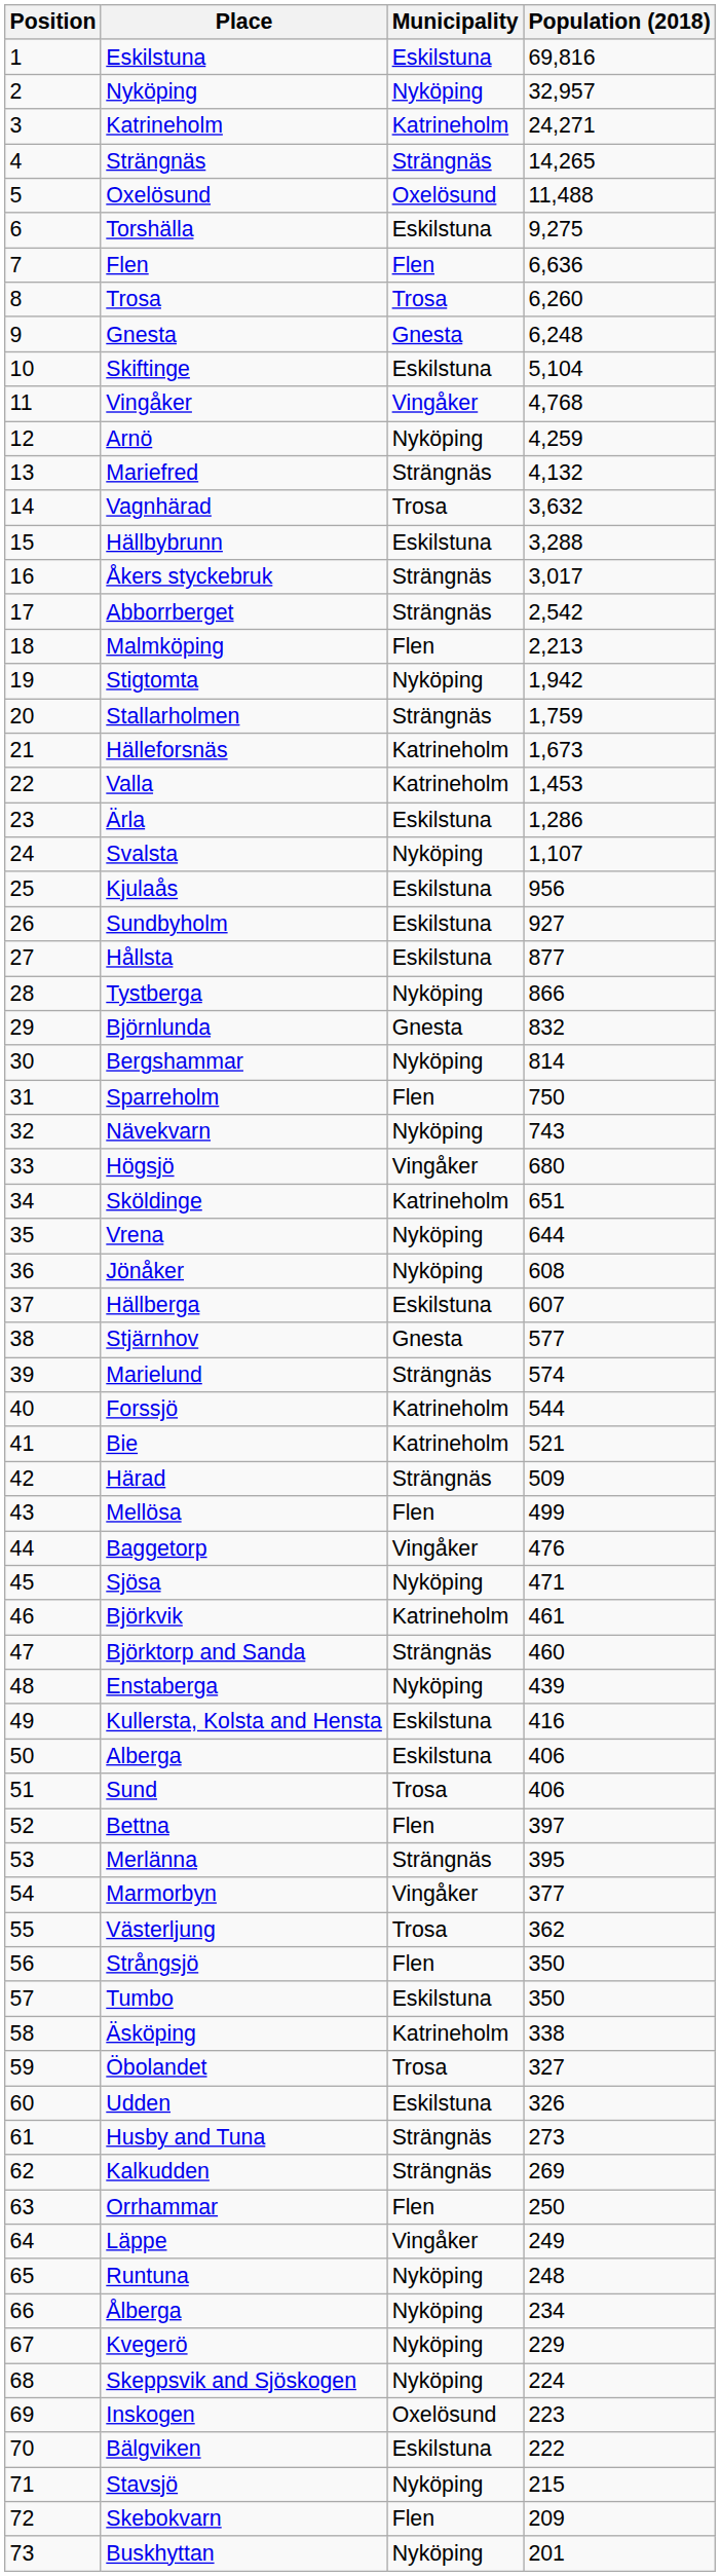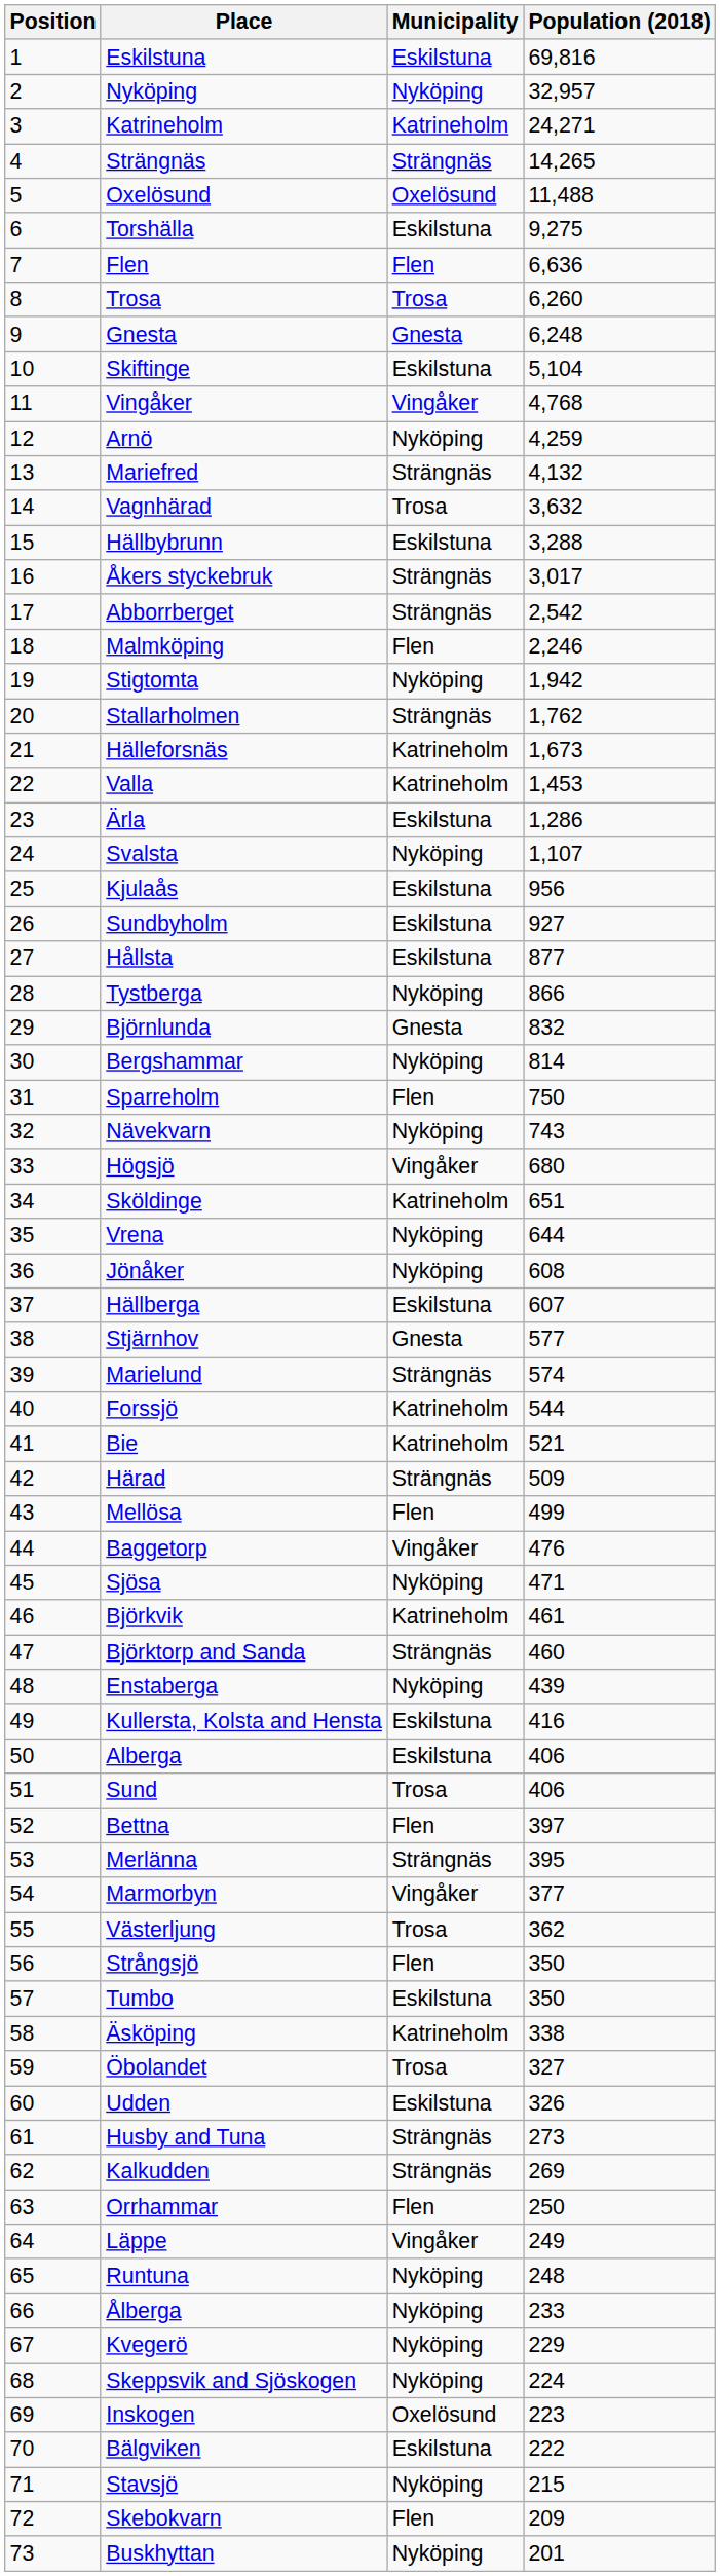 <table class="wikitable">
 <tr>
 <th>Position</th>
 <th>Place</th>
 <th>Municipality</th>
 <th>Population (2018)</th>
 </tr>
 <tr>
 <td>1</td>
 <td><a href='#'>Eskilstuna</a></td>
 <td><a href='#'>Eskilstuna</a></td>
 <td>69,816</td>
 </tr>
 <tr>
 <td>2</td>
 <td><a href='#'>Nyköping</a></td>
 <td><a href='#'>Nyköping</a></td>
 <td>32,957</td>
 </tr>
 <tr>
 <td>3</td>
 <td><a href='#'>Katrineholm</a></td>
 <td><a href='#'>Katrineholm</a></td>
 <td>24,271</td>
 </tr>
 <tr>
 <td>4</td>
 <td><a href='#'>Strängnäs</a></td>
 <td><a href='#'>Strängnäs</a></td>
 <td>14,265</td>
 </tr>
 <tr>
 <td>5</td>
 <td><a href='#'>Oxelösund</a></td>
 <td><a href='#'>Oxelösund</a></td>
 <td>11,488</td>
 </tr>
 <tr>
 <td>6</td>
 <td><a href='#'>Torshälla</a></td>
 <td>Eskilstuna</td>
 <td>9,275</td>
 </tr>
 <tr>
 <td>7</td>
 <td><a href='#'>Flen</a></td>
 <td><a href='#'>Flen</a></td>
 <td>6,636</td>
 </tr>
 <tr>
 <td>8</td>
 <td><a href='#'>Trosa</a></td>
 <td><a href='#'>Trosa</a></td>
 <td>6,260</td>
 </tr>
 <tr>
 <td>9</td>
 <td><a href='#'>Gnesta</a></td>
 <td><a href='#'>Gnesta</a></td>
 <td>6,248</td>
 </tr>
 <tr>
 <td>10</td>
 <td><a href='#'>Skiftinge</a></td>
 <td>Eskilstuna</td>
 <td>5,104</td>
 </tr>
 <tr>
 <td>11</td>
 <td><a href='#'>Vingåker</a></td>
 <td><a href='#'>Vingåker</a></td>
 <td>4,768</td>
 </tr>
 <tr>
 <td>12</td>
 <td><a href='#'>Arnö</a></td>
 <td>Nyköping</td>
 <td>4,259</td>
 </tr>
 <tr>
 <td>13</td>
 <td><a href='#'>Mariefred</a></td>
 <td>Strängnäs</td>
 <td>4,132</td>
 </tr>
 <tr>
 <td>14</td>
 <td><a href='#'>Vagnhärad</a></td>
 <td>Trosa</td>
 <td>3,632</td>
 </tr>
 <tr>
 <td>15</td>
 <td><a href='#'>Hällbybrunn</a></td>
 <td>Eskilstuna</td>
 <td>3,288</td>
 </tr>
 <tr>
 <td>16</td>
 <td><a href='#'>Åkers styckebruk</a></td>
 <td>Strängnäs</td>
 <td>3,017</td>
 </tr>
 <tr>
 <td>17</td>
 <td><a href='#'>Abborrberget</a></td>
 <td>Strängnäs</td>
 <td>2,542</td>
 </tr>
 <tr>
 <td>18</td>
 <td><a href='#'>Malmköping</a></td>
 <td>Flen</td>
-<td>2,213</td>
+<td>2,246</td>
 </tr>
 <tr>
 <td>19</td>
 <td><a href='#'>Stigtomta</a></td>
 <td>Nyköping</td>
 <td>1,942</td>
 </tr>
 <tr>
 <td>20</td>
 <td><a href='#'>Stallarholmen</a></td>
 <td>Strängnäs</td>
-<td>1,759</td>
+<td>1,762</td>
 </tr>
 <tr>
 <td>21</td>
 <td><a href='#'>Hälleforsnäs</a></td>
 <td>Katrineholm</td>
 <td>1,673</td>
 </tr>
 <tr>
 <td>22</td>
 <td><a href='#'>Valla</a></td>
 <td>Katrineholm</td>
 <td>1,453</td>
 </tr>
 <tr>
 <td>23</td>
 <td><a href='#'>Ärla</a></td>
 <td>Eskilstuna</td>
 <td>1,286</td>
 </tr>
 <tr>
 <td>24</td>
 <td><a href='#'>Svalsta</a></td>
 <td>Nyköping</td>
 <td>1,107</td>
 </tr>
 <tr>
 <td>25</td>
 <td><a href='#'>Kjulaås</a></td>
 <td>Eskilstuna</td>
 <td>956</td>
 </tr>
 <tr>
 <td>26</td>
 <td><a href='#'>Sundbyholm</a></td>
 <td>Eskilstuna</td>
 <td>927</td>
 </tr>
 <tr>
 <td>27</td>
 <td><a href='#'>Hållsta</a></td>
 <td>Eskilstuna</td>
 <td>877</td>
 </tr>
 <tr>
 <td>28</td>
 <td><a href='#'>Tystberga</a></td>
 <td>Nyköping</td>
 <td>866</td>
 </tr>
 <tr>
 <td>29</td>
 <td><a href='#'>Björnlunda</a></td>
 <td>Gnesta</td>
 <td>832</td>
 </tr>
 <tr>
 <td>30</td>
 <td><a href='#'>Bergshammar</a></td>
 <td>Nyköping</td>
 <td>814</td>
 </tr>
 <tr>
 <td>31</td>
 <td><a href='#'>Sparreholm</a></td>
 <td>Flen</td>
 <td>750</td>
 </tr>
 <tr>
 <td>32</td>
 <td><a href='#'>Nävekvarn</a></td>
 <td>Nyköping</td>
 <td>743</td>
 </tr>
 <tr>
 <td>33</td>
 <td><a href='#'>Högsjö</a></td>
 <td>Vingåker</td>
 <td>680</td>
 </tr>
 <tr>
 <td>34</td>
 <td><a href='#'>Sköldinge</a></td>
 <td>Katrineholm</td>
 <td>651</td>
 </tr>
 <tr>
 <td>35</td>
 <td><a href='#'>Vrena</a></td>
 <td>Nyköping</td>
 <td>644</td>
 </tr>
 <tr>
 <td>36</td>
 <td><a href='#'>Jönåker</a></td>
 <td>Nyköping</td>
 <td>608</td>
 </tr>
 <tr>
 <td>37</td>
 <td><a href='#'>Hällberga</a></td>
 <td>Eskilstuna</td>
 <td>607</td>
 </tr>
 <tr>
 <td>38</td>
 <td><a href='#'>Stjärnhov</a></td>
 <td>Gnesta</td>
 <td>577</td>
 </tr>
 <tr>
 <td>39</td>
 <td><a href='#'>Marielund</a></td>
 <td>Strängnäs</td>
 <td>574</td>
 </tr>
 <tr>
 <td>40</td>
 <td><a href='#'>Forssjö</a></td>
 <td>Katrineholm</td>
 <td>544</td>
 </tr>
 <tr>
 <td>41</td>
 <td><a href='#'>Bie</a></td>
 <td>Katrineholm</td>
 <td>521</td>
 </tr>
 <tr>
 <td>42</td>
 <td><a href='#'>Härad</a></td>
 <td>Strängnäs</td>
 <td>509</td>
 </tr>
 <tr>
 <td>43</td>
 <td><a href='#'>Mellösa</a></td>
 <td>Flen</td>
 <td>499</td>
 </tr>
 <tr>
 <td>44</td>
 <td><a href='#'>Baggetorp</a></td>
 <td>Vingåker</td>
 <td>476</td>
 </tr>
 <tr>
 <td>45</td>
 <td><a href='#'>Sjösa</a></td>
 <td>Nyköping</td>
 <td>471</td>
 </tr>
 <tr>
 <td>46</td>
 <td><a href='#'>Björkvik</a></td>
 <td>Katrineholm</td>
 <td>461</td>
 </tr>
 <tr>
 <td>47</td>
 <td><a href='#'>Björktorp and Sanda</a></td>
 <td>Strängnäs</td>
 <td>460</td>
 </tr>
 <tr>
 <td>48</td>
 <td><a href='#'>Enstaberga</a></td>
 <td>Nyköping</td>
 <td>439</td>
 </tr>
 <tr>
 <td>49</td>
 <td><a href='#'>Kullersta, Kolsta and Hensta</a></td>
 <td>Eskilstuna</td>
 <td>416</td>
 </tr>
 <tr>
 <td>50</td>
 <td><a href='#'>Alberga</a></td>
 <td>Eskilstuna</td>
 <td>406</td>
 </tr>
 <tr>
 <td>51</td>
 <td><a href='#'>Sund</a></td>
 <td>Trosa</td>
 <td>406</td>
 </tr>
 <tr>
 <td>52</td>
 <td><a href='#'>Bettna</a></td>
 <td>Flen</td>
 <td>397</td>
 </tr>
 <tr>
 <td>53</td>
 <td><a href='#'>Merlänna</a></td>
 <td>Strängnäs</td>
 <td>395</td>
 </tr>
 <tr>
 <td>54</td>
 <td><a href='#'>Marmorbyn</a></td>
 <td>Vingåker</td>
 <td>377</td>
 </tr>
 <tr>
 <td>55</td>
 <td><a href='#'>Västerljung</a></td>
 <td>Trosa</td>
 <td>362</td>
 </tr>
 <tr>
 <td>56</td>
 <td><a href='#'>Strångsjö</a></td>
 <td>Flen</td>
 <td>350</td>
 </tr>
 <tr>
 <td>57</td>
 <td><a href='#'>Tumbo</a></td>
 <td>Eskilstuna</td>
 <td>350</td>
 </tr>
 <tr>
 <td>58</td>
 <td><a href='#'>Äsköping</a></td>
 <td>Katrineholm</td>
 <td>338</td>
 </tr>
 <tr>
 <td>59</td>
 <td><a href='#'>Öbolandet</a></td>
 <td>Trosa</td>
 <td>327</td>
 </tr>
 <tr>
 <td>60</td>
 <td><a href='#'>Udden</a></td>
 <td>Eskilstuna</td>
 <td>326</td>
 </tr>
 <tr>
 <td>61</td>
 <td><a href='#'>Husby and Tuna</a></td>
 <td>Strängnäs</td>
 <td>273</td>
 </tr>
 <tr>
 <td>62</td>
 <td><a href='#'>Kalkudden</a></td>
 <td>Strängnäs</td>
 <td>269</td>
 </tr>
 <tr>
 <td>63</td>
 <td><a href='#'>Orrhammar</a></td>
 <td>Flen</td>
 <td>250</td>
 </tr>
 <tr>
 <td>64</td>
 <td><a href='#'>Läppe</a></td>
 <td>Vingåker</td>
 <td>249</td>
 </tr>
 <tr>
 <td>65</td>
 <td><a href='#'>Runtuna</a></td>
 <td>Nyköping</td>
 <td>248</td>
 </tr>
 <tr>
 <td>66</td>
 <td><a href='#'>Ålberga</a></td>
 <td>Nyköping</td>
-<td>234</td>
+<td>233</td>
 </tr>
 <tr>
 <td>67</td>
 <td><a href='#'>Kvegerö</a></td>
 <td>Nyköping</td>
 <td>229</td>
 </tr>
 <tr>
 <td>68</td>
 <td><a href='#'>Skeppsvik and Sjöskogen</a></td>
 <td>Nyköping</td>
 <td>224</td>
 </tr>
 <tr>
 <td>69</td>
 <td><a href='#'>Inskogen</a></td>
 <td>Oxelösund</td>
 <td>223</td>
 </tr>
 <tr>
 <td>70</td>
 <td><a href='#'>Bälgviken</a></td>
 <td>Eskilstuna</td>
 <td>222</td>
 </tr>
 <tr>
 <td>71</td>
 <td><a href='#'>Stavsjö</a></td>
 <td>Nyköping</td>
 <td>215</td>
 </tr>
 <tr>
 <td>72</td>
 <td><a href='#'>Skebokvarn</a></td>
 <td>Flen</td>
 <td>209</td>
 </tr>
 <tr>
 <td>73</td>
 <td><a href='#'>Buskhyttan</a></td>
 <td>Nyköping</td>
 <td>201</td>
 </tr>
 </table>
